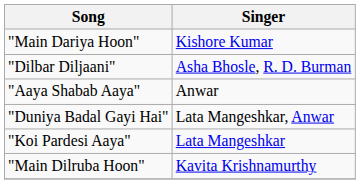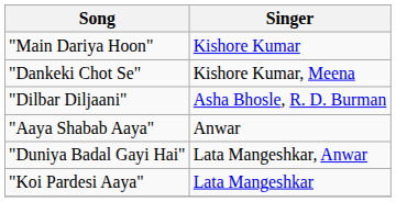 <table class="wikitable">
 <tr>
 <th>Song</th>
 <th>Singer</th>
 </tr>
 <tr>
 <td>"Main Dariya Hoon"</td>
 <td><a href='#'>Kishore Kumar</a></td>
+</tr>
+<tr>
+<td>"Dankeki Chot Se"</td>
+<td>Kishore Kumar, <a href='#'>Meena</a></td>
 </tr>
 <tr>
 <td>"Dilbar Diljaani"</td>
 <td><a href='#'>Asha Bhosle</a>, <a href='#'>R. D. Burman</a></td>
 </tr>
 <tr>
 <td>"Aaya Shabab Aaya"</td>
 <td>Anwar</td>
 </tr>
 <tr>
 <td>"Duniya Badal Gayi Hai"</td>
 <td>Lata Mangeshkar, <a href='#'>Anwar</a></td>
 </tr>
 <tr>
 <td>"Koi Pardesi Aaya"</td>
 <td><a href='#'>Lata Mangeshkar</a></td>
 </tr>
 <tr>
-<td>"Main Dilruba Hoon"</td>
-<td><a href='#'>Kavita Krishnamurthy</a></td>
-</tr>
-<tr>
 </tr>
 </table>
